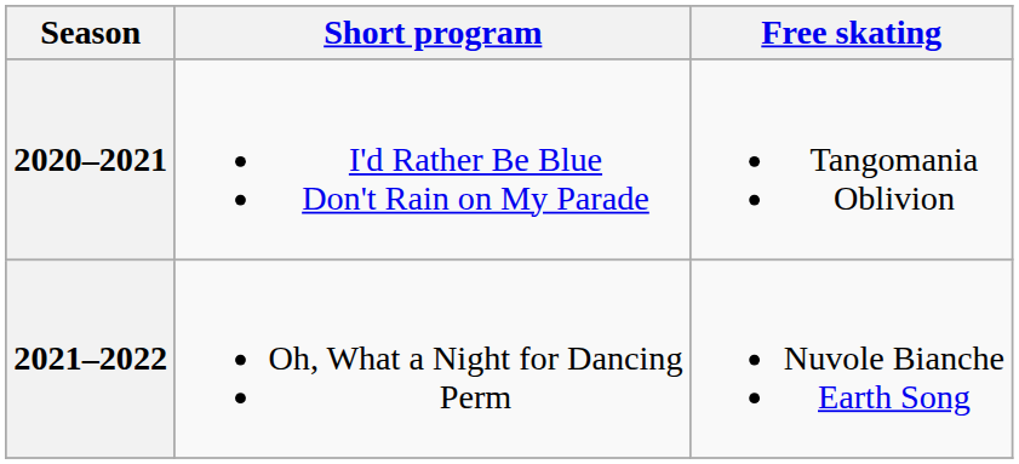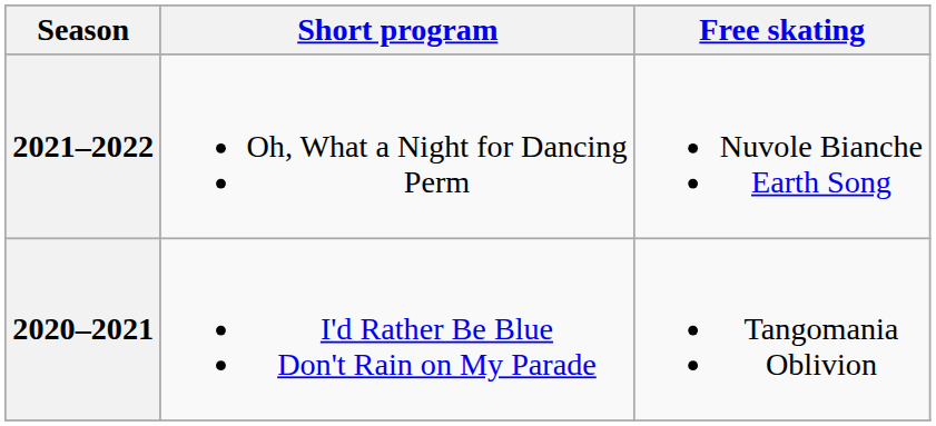 <table class=wikitable style=text-align:center>
 <tr>
 <th>Season</th>
 <th><a href='#'>Short program</a></th>
 <th><a href='#'>Free skating</a></th>
 </tr>
 <tr>
+<th>2021–2022 <br></th>
+<td><br><ul><li> Oh, What a Night for Dancing <br> </li><li> Perm <br> </li></ul></td>
+<td><br><ul><li>Nuvole Bianche <br> </li><li><a href='#'>Earth Song</a> <br> </li></ul></td>
+</tr>
+<tr>
 <th>2020–2021 <br></th>
 <td><br><ul><li><a href='#'>I'd Rather Be Blue</a></li><li><a href='#'>Don't Rain on My Parade</a> <br> </li></ul></td>
 <td><br><ul><li>Tangomania <br> </li><li>Oblivion <br> </li></ul></td>
 </tr>
-<tr>
-<th>2021–2022 <br></th>
-<td><br><ul><li> Oh, What a Night for Dancing <br> </li><li> Perm <br> </li></ul></td>
-<td><br><ul><li>Nuvole Bianche <br> </li><li><a href='#'>Earth Song</a> <br> </li></ul></td>
-</tr>
 </table>
